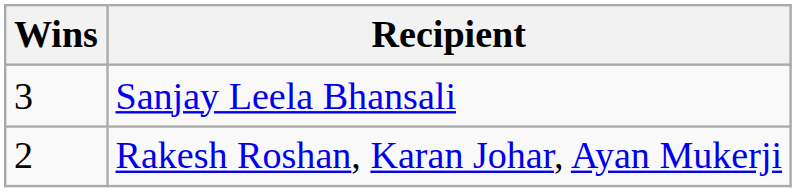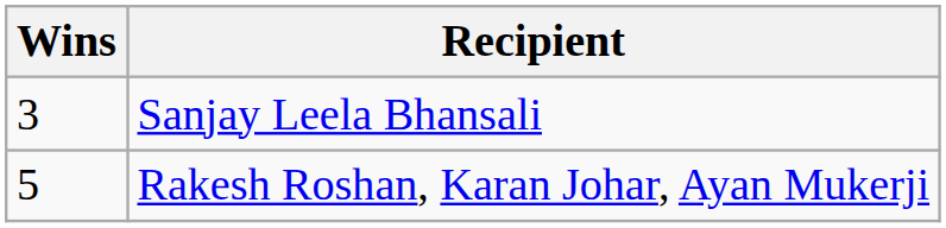 <table class="wikitable">
 <tr>
 <th>Wins</th>
 <th>Recipient</th>
 </tr>
 <tr>
 <td>3</td>
 <td><a href='#'>Sanjay Leela Bhansali</a></td>
 </tr>
 <tr>
-<td>2</td>
+<td>5</td>
 <td><a href='#'>Rakesh Roshan</a>, <a href='#'>Karan Johar</a>, <a href='#'>Ayan Mukerji</a></td>
 </tr>
 </table>
